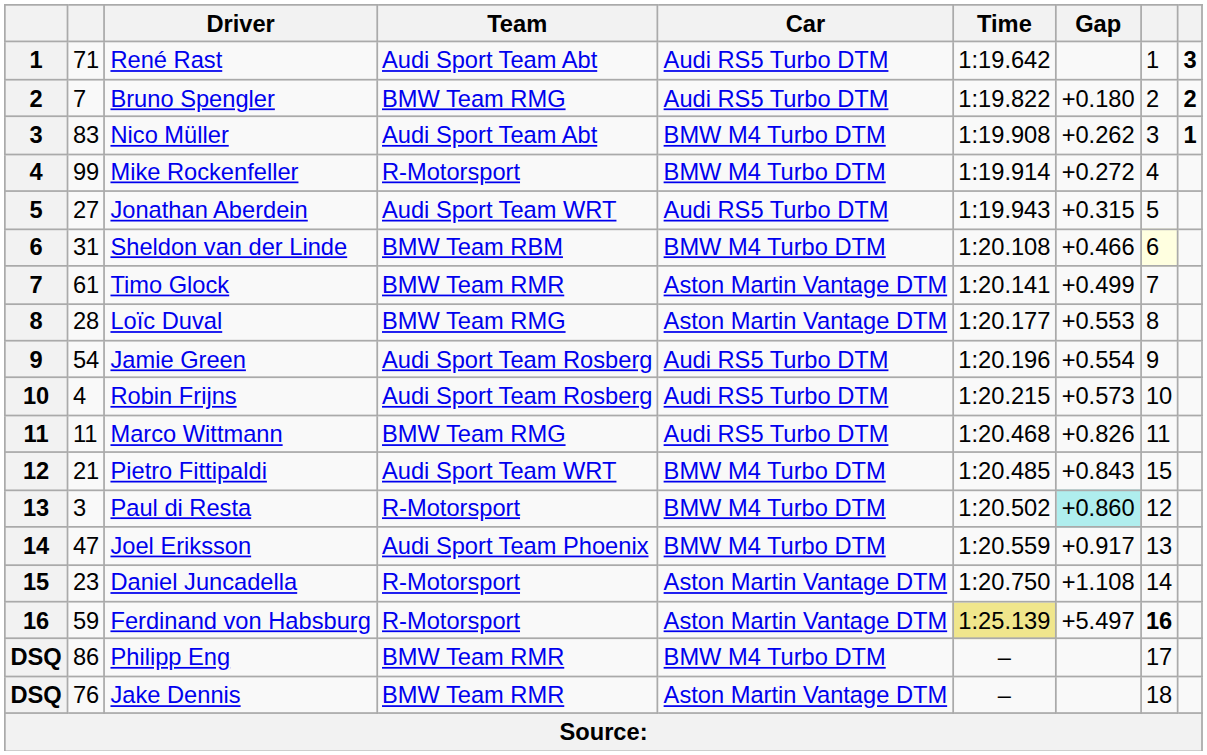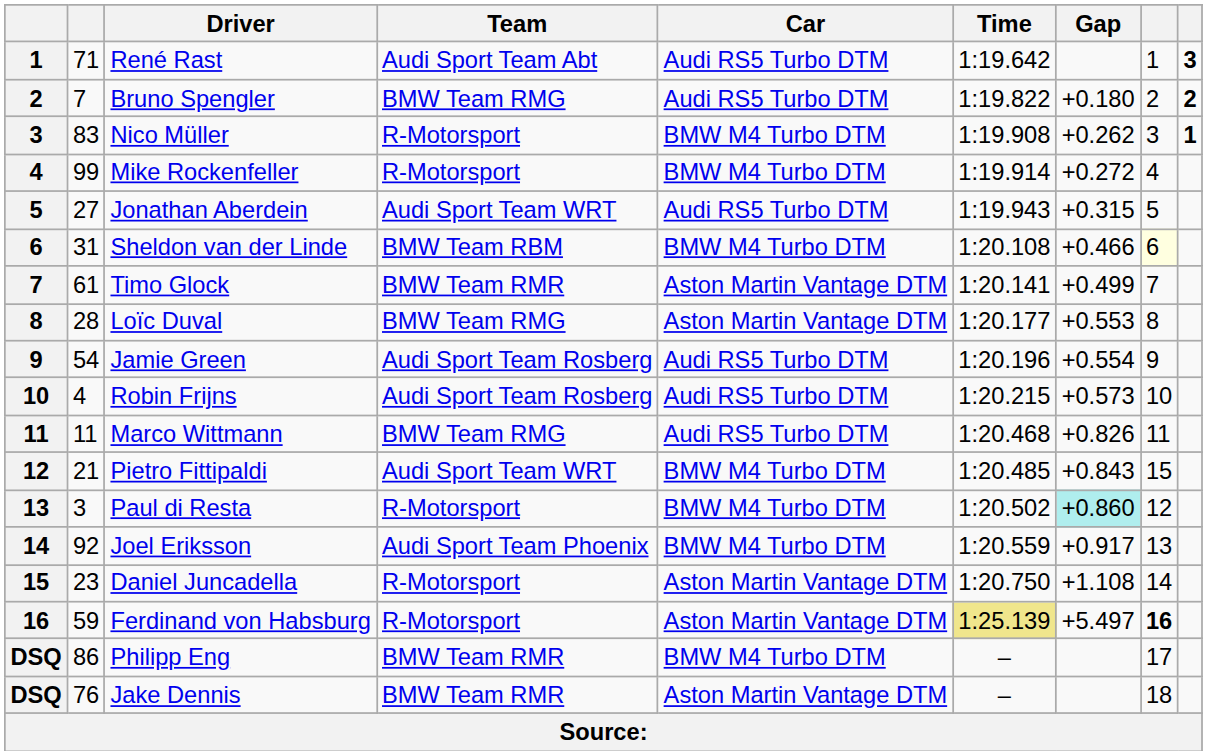 <table class="wikitable" style="font-size: 85%">
 <tr>
 <th></th>
 <th></th>
 <th>Driver</th>
 <th>Team</th>
 <th>Car</th>
 <th>Time</th>
 <th>Gap</th>
 <th></th>
 <th></th>
 </tr>
 <tr>
 <th>1</th>
 <td>71</td>
 <td> <a href='#'>René Rast</a></td>
 <td><a href='#'>Audi Sport Team Abt</a></td>
 <td><a href='#'>Audi RS5 Turbo DTM</a></td>
 <td>1:19.642</td>
 <td></td>
 <td>1</td>
 <td align=center><strong>3</strong></td>
 </tr>
 <tr>
 <th>2</th>
 <td>7</td>
 <td> <a href='#'>Bruno Spengler</a></td>
 <td><a href='#'>BMW Team RMG</a></td>
 <td><a href='#'>Audi RS5 Turbo DTM</a></td>
 <td>1:19.822</td>
 <td>+0.180</td>
 <td>2</td>
 <td align=center><strong>2</strong></td>
 </tr>
 <tr>
 <th>3</th>
 <td>83</td>
 <td> <a href='#'>Nico Müller</a></td>
-<td><a href='#'>Audi Sport Team Abt</a></td>
+<td><a href='#'>R-Motorsport</a></td>
 <td><a href='#'>BMW M4 Turbo DTM</a></td>
 <td>1:19.908</td>
 <td>+0.262</td>
 <td>3</td>
 <td align=center><strong>1</strong></td>
 </tr>
 <tr>
 <th>4</th>
 <td>99</td>
 <td> <a href='#'>Mike Rockenfeller</a></td>
 <td><a href='#'>R-Motorsport</a></td>
 <td><a href='#'>BMW M4 Turbo DTM</a></td>
 <td>1:19.914</td>
 <td>+0.272</td>
 <td>4</td>
 <td align=center></td>
 </tr>
 <tr>
 <th>5</th>
 <td>27</td>
 <td> <a href='#'>Jonathan Aberdein</a></td>
 <td><a href='#'>Audi Sport Team WRT</a></td>
 <td><a href='#'>Audi RS5 Turbo DTM</a></td>
 <td>1:19.943</td>
 <td>+0.315</td>
 <td>5</td>
 <td align=center></td>
 </tr>
 <tr>
 <th>6</th>
 <td>31</td>
 <td> <a href='#'>Sheldon van der Linde</a></td>
 <td><a href='#'>BMW Team RBM</a></td>
 <td><a href='#'>BMW M4 Turbo DTM</a></td>
 <td>1:20.108</td>
 <td>+0.466</td>
 <td style="background: lightyellow;">6</td>
 <td align=center></td>
 </tr>
 <tr>
 <th>7</th>
 <td>61</td>
 <td> <a href='#'>Timo Glock</a></td>
 <td><a href='#'>BMW Team RMR</a></td>
 <td><a href='#'>Aston Martin Vantage DTM</a></td>
 <td>1:20.141</td>
 <td>+0.499</td>
 <td>7</td>
 <td align=center></td>
 </tr>
 <tr>
 <th>8</th>
 <td>28</td>
 <td> <a href='#'>Loïc Duval</a></td>
 <td><a href='#'>BMW Team RMG</a></td>
 <td><a href='#'>Aston Martin Vantage DTM</a></td>
 <td>1:20.177</td>
 <td>+0.553</td>
 <td>8</td>
 <td align=center></td>
 </tr>
 <tr>
 <th>9</th>
 <td>54</td>
 <td> <a href='#'>Jamie Green</a></td>
 <td><a href='#'>Audi Sport Team Rosberg</a></td>
 <td><a href='#'>Audi RS5 Turbo DTM</a></td>
 <td>1:20.196</td>
 <td>+0.554</td>
 <td>9</td>
 <td align=center></td>
 </tr>
 <tr>
 <th>10</th>
 <td>4</td>
 <td> <a href='#'>Robin Frijns</a></td>
 <td><a href='#'>Audi Sport Team Rosberg</a></td>
 <td><a href='#'>Audi RS5 Turbo DTM</a></td>
 <td>1:20.215</td>
 <td>+0.573</td>
 <td>10</td>
 <td align=center></td>
 </tr>
 <tr>
 <th>11</th>
 <td>11</td>
 <td> <a href='#'>Marco Wittmann</a></td>
 <td><a href='#'>BMW Team RMG</a></td>
 <td><a href='#'>Audi RS5 Turbo DTM</a></td>
 <td>1:20.468</td>
 <td>+0.826</td>
 <td>11</td>
 <td align=center></td>
 </tr>
 <tr>
 <th>12</th>
 <td>21</td>
 <td> <a href='#'>Pietro Fittipaldi</a></td>
 <td><a href='#'>Audi Sport Team WRT</a></td>
 <td><a href='#'>BMW M4 Turbo DTM</a></td>
 <td>1:20.485</td>
 <td>+0.843</td>
 <td>15</td>
 <td align=center></td>
 </tr>
 <tr>
 <th>13</th>
 <td>3</td>
 <td> <a href='#'>Paul di Resta</a></td>
 <td><a href='#'>R-Motorsport</a></td>
 <td><a href='#'>BMW M4 Turbo DTM</a></td>
 <td>1:20.502</td>
 <td style="background: paleturquoise;">+0.860</td>
 <td>12</td>
 <td align=center></td>
 </tr>
 <tr>
 <th>14</th>
-<td>47</td>
+<td>92</td>
 <td> <a href='#'>Joel Eriksson</a></td>
 <td><a href='#'>Audi Sport Team Phoenix</a></td>
 <td><a href='#'>BMW M4 Turbo DTM</a></td>
 <td>1:20.559</td>
 <td>+0.917</td>
 <td>13</td>
 <td align=center></td>
 </tr>
 <tr>
 <th>15</th>
 <td>23</td>
 <td> <a href='#'>Daniel Juncadella</a></td>
 <td><a href='#'>R-Motorsport</a></td>
 <td><a href='#'>Aston Martin Vantage DTM</a></td>
 <td>1:20.750</td>
 <td>+1.108</td>
 <td>14</td>
 <td align=center></td>
 </tr>
 <tr>
 <th>16</th>
 <td>59</td>
 <td> <a href='#'>Ferdinand von Habsburg</a></td>
 <td><a href='#'>R-Motorsport</a></td>
 <td><a href='#'>Aston Martin Vantage DTM</a></td>
 <td style="background: khaki;">1:25.139</td>
 <td>+5.497</td>
 <td><strong>16</strong></td>
 <td align=center></td>
 </tr>
 <tr>
 <th>DSQ</th>
 <td>86</td>
 <td> <a href='#'>Philipp Eng</a></td>
 <td><a href='#'>BMW Team RMR</a></td>
 <td><a href='#'>BMW M4 Turbo DTM</a></td>
 <td align=center>–</td>
 <td></td>
 <td>17</td>
 <td align=center></td>
 </tr>
 <tr>
 <th>DSQ</th>
 <td>76</td>
 <td> <a href='#'>Jake Dennis</a></td>
 <td><a href='#'>BMW Team RMR</a></td>
 <td><a href='#'>Aston Martin Vantage DTM</a></td>
 <td align=center>–</td>
 <td></td>
 <td>18</td>
 <td align=center></td>
 </tr>
 <tr>
 <th colspan=9>Source:</th>
 </tr>
 </table>
